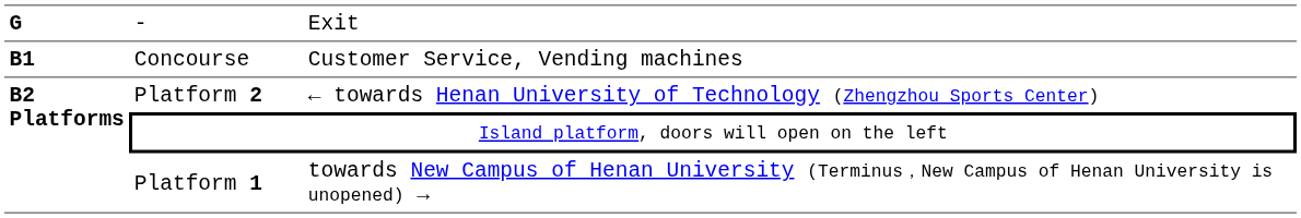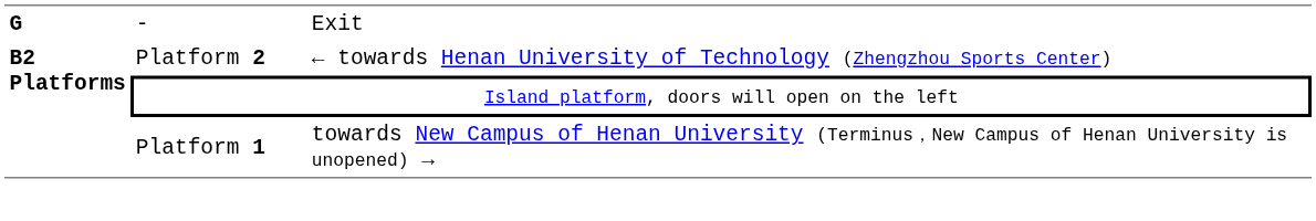 <table table border=0 cellspacing=0 cellpadding=3>
 <tr>
 <td style="border-top:solid 1px gray;" width=50 valign=top><strong>G</strong></td>
 <td style="border-top:solid 1px gray;" width=100 valign=top>-</td>
 <td style="border-top:solid 1px gray;" width=600 valign=top>Exit</td>
-</tr>
-<tr>
-<td style="border-bottom:solid 1px gray; border-top:solid 1px gray;" valign=top width=50><strong>B1</strong></td>
-<td style="border-bottom:solid 1px gray; border-top:solid 1px gray;" valign=top width=100>Concourse<br></td>
-<td style="border-bottom:solid 1px gray; border-top:solid 1px gray;" valign=top width=390>Customer Service, Vending machines</td>
 </tr>
 <tr>
 <td style="border-bottom:solid 1px gray;" rowspan="3" valign=top><strong>B2<br>Platforms</strong></td>
 <td>Platform <span> <strong>2</strong></span></td>
 <td>←  towards <a href='#'>Henan University of Technology</a> <small>(<a href='#'>Zhengzhou Sports Center</a>)</small></td>
 </tr>
 <tr>
 <td style="border-right:solid 2px black;border-left:solid 2px black;border-top:solid 2px black;border-bottom:solid 2px black;text-align:center;" colspan=2><small><a href='#'>Island platform</a>, doors will open on the left</small></td>
 </tr>
 <tr>
 <td style="border-bottom:solid 1px gray;">Platform <span> <strong>1</strong></span></td>
 <td style="border-bottom:solid 1px gray;">  towards <a href='#'>New Campus of Henan University</a> <small>(Terminus，New Campus of Henan University is unopened)</small> →</td>
 </tr>
 </table>
